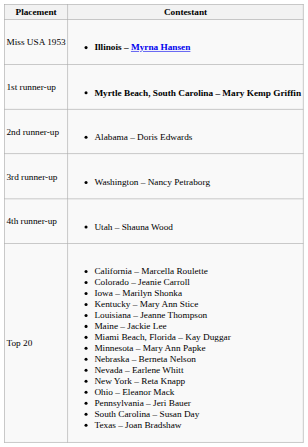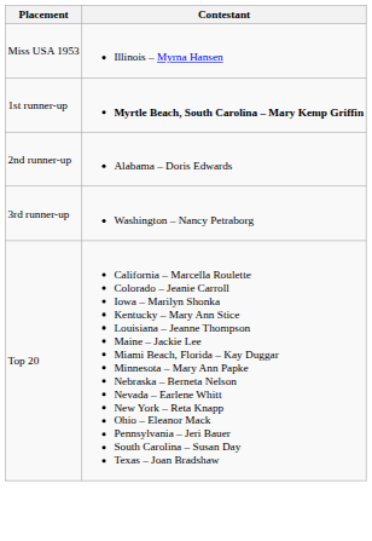 <table class="wikitable sortable" style="font-size: 95%;">
 <tr>
 <th>Placement</th>
 <th>Contestant</th>
 </tr>
 <tr>
 <td>Miss USA 1953</td>
-<td><strong><br><ul><li>Illinois – <a href='#'>Myrna Hansen</a></li></ul></strong></td>
+<td><br><ul><li>Illinois – <a href='#'>Myrna Hansen</a></li></ul></td>
 </tr>
 <tr>
 <td>1st runner-up</td>
 <td><strong><br><ul><li>Myrtle Beach, South Carolina – Mary Kemp Griffin</li></ul></strong></td>
 </tr>
 <tr>
 <td>2nd runner-up</td>
 <td><br><ul><li>Alabama – Doris Edwards</li></ul></td>
 </tr>
 <tr>
 <td>3rd runner-up</td>
 <td><br><ul><li>Washington – Nancy Petraborg</li></ul></td>
 </tr>
 <tr>
-<td>4th runner-up</td>
-<td><br><ul><li>Utah – Shauna Wood</li></ul></td>
-</tr>
-<tr>
 <td>Top 20</td>
 <td><br><ul><li>California – Marcella Roulette</li><li>Colorado – Jeanie Carroll</li><li>Iowa – Marilyn Shonka</li><li>Kentucky – Mary Ann Stice</li><li>Louisiana – Jeanne Thompson</li><li>Maine – Jackie Lee</li><li>Miami Beach, Florida – Kay Duggar</li><li>Minnesota – Mary Ann Papke</li><li>Nebraska – Berneta Nelson</li><li>Nevada – Earlene Whitt</li><li>New York – Reta Knapp</li><li>Ohio – Eleanor Mack</li><li>Pennsylvania – Jeri Bauer</li><li>South Carolina – Susan Day</li><li>Texas – Joan Bradshaw</li></ul></td>
 </tr>
 </table>
